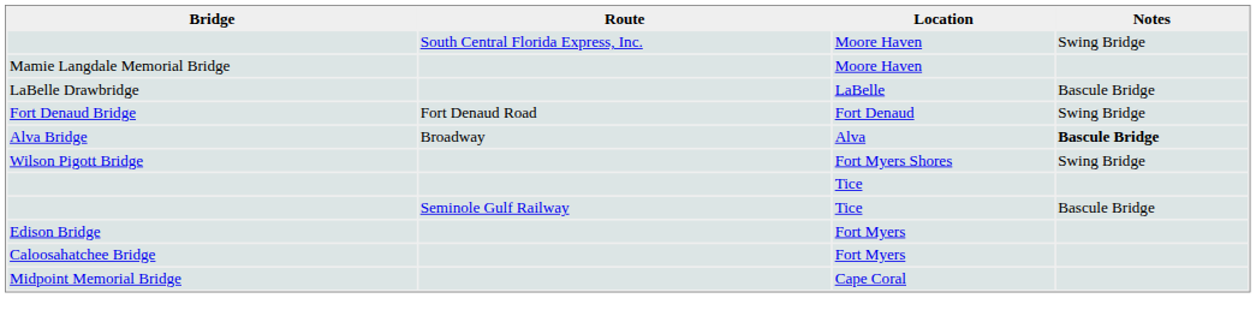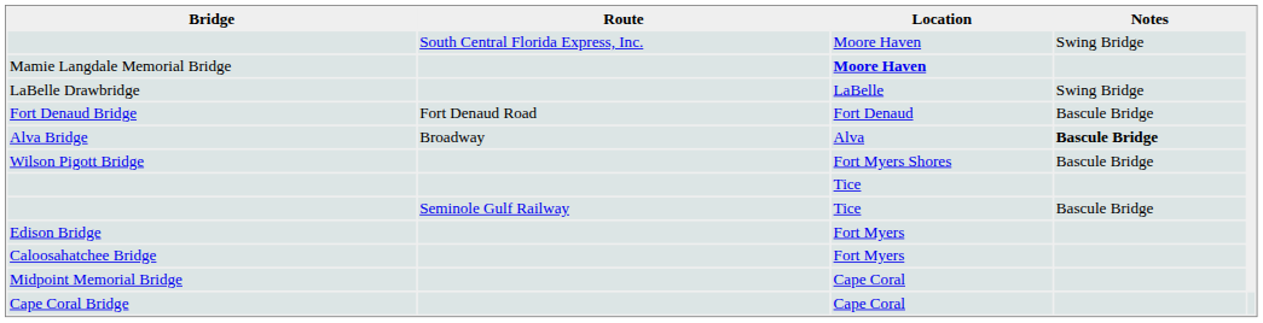 <table style="border-style:solid;border-width:1px;border-color:#808080;background-color:#EFEFEF" cellspacing="2" cellpadding="2" width="100%">
 <tr bgcolor="#EFEFEF">
 <th>Bridge</th>
 <th>Route</th>
 <th>Location</th>
 <th>Notes</th>
 </tr>
 <tr bgcolor="#DCE5E5">
 <td></td>
 <td><a href='#'>South Central Florida Express, Inc.</a></td>
 <td><a href='#'>Moore Haven</a></td>
 <td>Swing Bridge</td>
 </tr>
 <tr bgcolor="#DCE5E5">
 <td>Mamie Langdale Memorial Bridge</td>
 <td></td>
-<td><a href='#'>Moore Haven</a></td>
+<td><strong><a href='#'>Moore Haven</a></strong></td>
 <td></td>
 </tr>
 <tr bgcolor="#DCE5E5">
 <td>LaBelle Drawbridge</td>
 <td></td>
 <td><a href='#'>LaBelle</a></td>
-<td>Bascule Bridge</td>
+<td>Swing Bridge</td>
 </tr>
 <tr bgcolor="#DCE5E5">
 <td><a href='#'>Fort Denaud Bridge</a></td>
 <td>Fort Denaud Road</td>
 <td><a href='#'>Fort Denaud</a></td>
-<td>Swing Bridge</td>
+<td>Bascule Bridge</td>
 </tr>
 <tr bgcolor="#DCE5E5">
 <td><a href='#'>Alva Bridge</a></td>
 <td>Broadway</td>
 <td><a href='#'>Alva</a></td>
 <td><strong>Bascule Bridge</strong></td>
 </tr>
 <tr bgcolor="#DCE5E5">
 <td><a href='#'>Wilson Pigott Bridge</a></td>
 <td></td>
 <td><a href='#'>Fort Myers Shores</a></td>
-<td>Swing Bridge</td>
+<td>Bascule Bridge</td>
 </tr>
 <tr bgcolor="#DCE5E5">
 <td></td>
 <td></td>
 <td><a href='#'>Tice</a></td>
 <td></td>
 </tr>
 <tr bgcolor="#DCE5E5">
 <td></td>
 <td><a href='#'>Seminole Gulf Railway</a></td>
 <td><a href='#'>Tice</a></td>
 <td>Bascule Bridge</td>
 </tr>
 <tr bgcolor="#DCE5E5">
 <td><a href='#'>Edison Bridge</a></td>
 <td></td>
 <td><a href='#'>Fort Myers</a></td>
 <td></td>
 </tr>
 <tr bgcolor="#DCE5E5">
 <td><a href='#'>Caloosahatchee Bridge</a></td>
 <td></td>
 <td><a href='#'>Fort Myers</a></td>
 <td></td>
 </tr>
 <tr bgcolor="#DCE5E5">
 <td><a href='#'>Midpoint Memorial Bridge</a></td>
 <td></td>
 <td><a href='#'>Cape Coral</a></td>
 <td></td>
 </tr>
+<tr bgcolor="#DCE5E5">
+<td><a href='#'>Cape Coral Bridge</a></td>
+<td></td>
+<td><a href='#'>Cape Coral</a></td>
+<td></td>
+<td></td>
+</tr>
 </table>
